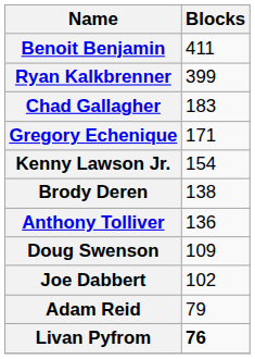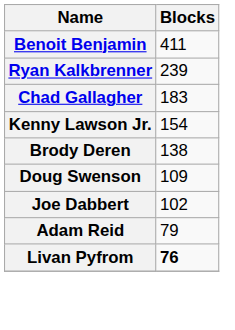 <table class="wikitable plainrowheaders">
 <tr>
 <th>Name</th>
 <th>Blocks</th>
 </tr>
 <tr>
 <th scope="row"><a href='#'>Benoit Benjamin</a></th>
 <td>411</td>
 </tr>
 <tr>
 <th scope="row"><a href='#'>Ryan Kalkbrenner</a></th>
-<td>399</td>
+<td>239</td>
 </tr>
 <tr>
 <th scope="row"><a href='#'>Chad Gallagher</a></th>
 <td>183</td>
-</tr>
-<tr>
-<th scope="row"><a href='#'>Gregory Echenique</a></th>
-<td>171</td>
 </tr>
 <tr>
 <th scope="row">Kenny Lawson Jr.</th>
 <td>154</td>
 </tr>
 <tr>
 <th scope="row">Brody Deren</th>
 <td>138</td>
-</tr>
-<tr>
-<th scope="row"><a href='#'>Anthony Tolliver</a></th>
-<td>136</td>
 </tr>
 <tr>
 <th scope="row">Doug Swenson</th>
 <td>109</td>
 </tr>
 <tr>
 <th scope="row">Joe Dabbert</th>
 <td>102</td>
 </tr>
 <tr>
 <th scope="row">Adam Reid</th>
 <td>79</td>
 </tr>
 <tr>
 <th scope="row">Livan Pyfrom</th>
 <td><strong>76</strong></td>
 </tr>
 <tr>
 </tr>
 </table>
